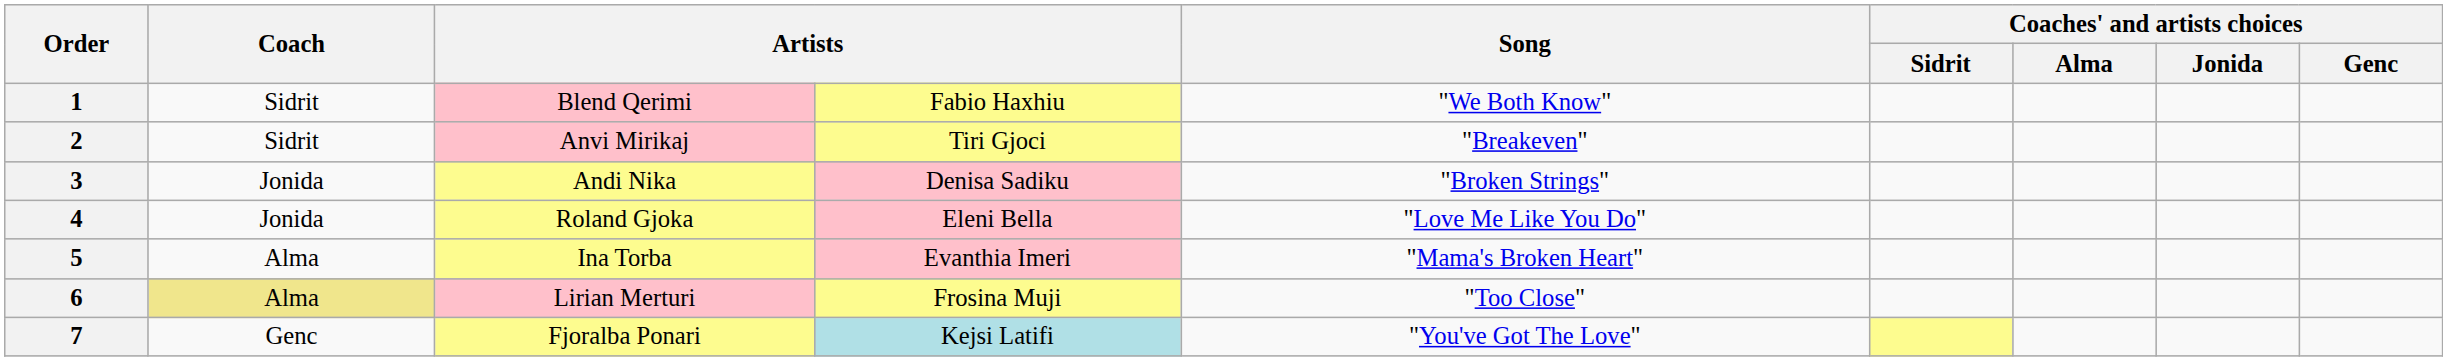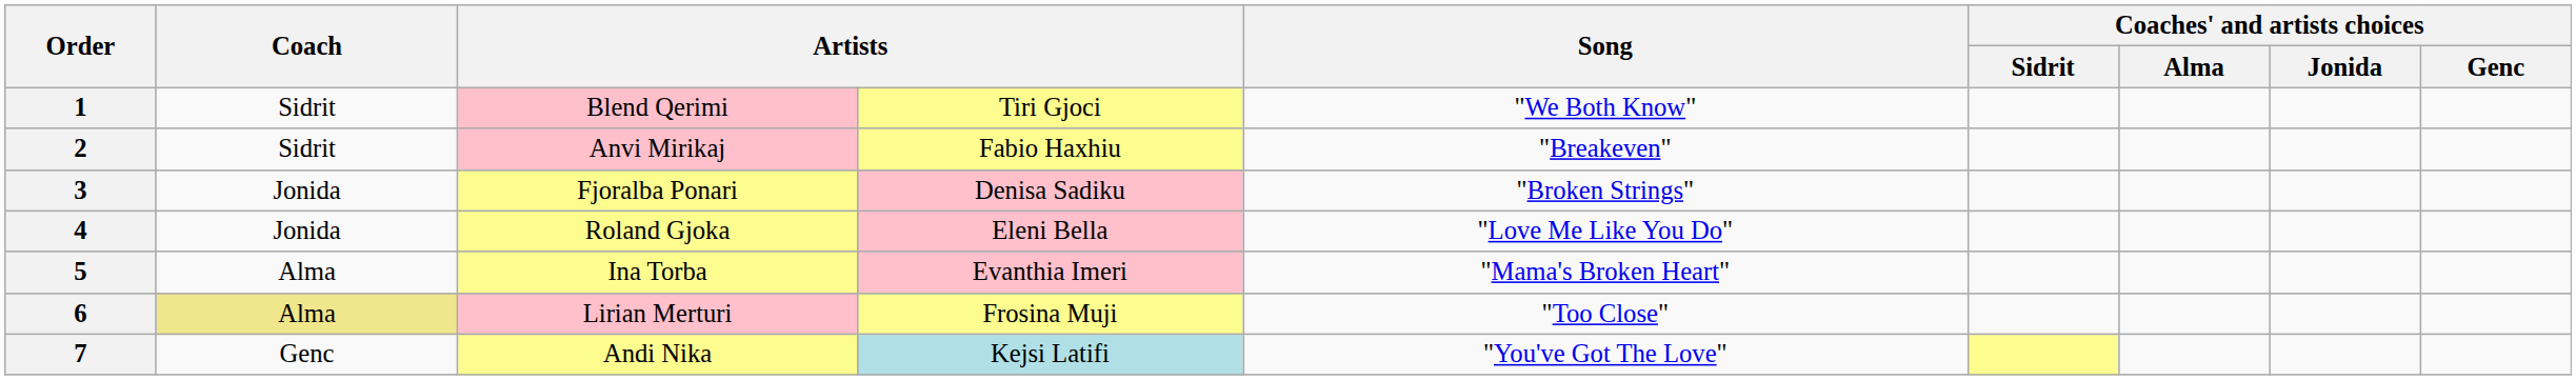 <table class="wikitable" style="text-align:center; width:100%;">
 <tr>
 <th scope="col" style="width:05%;" rowspan="2">Order</th>
 <th scope="col" style="width:10%;" rowspan="2">Coach</th>
 <th scope="col" style="width:26%;" colspan="2" rowspan="2">Artists</th>
 <th scope="col" style="width:24%;" rowspan="2">Song</th>
 <th scope="col" style="width:20%;" colspan="4">Coaches' and artists choices</th>
 </tr>
 <tr>
 <th style="width:05%;">Sidrit</th>
 <th style="width:05%;">Alma</th>
 <th style="width:05%;">Jonida</th>
 <th style="width:05%;">Genc</th>
 </tr>
 <tr>
 <th scope="col">1</th>
 <td>Sidrit</td>
 <td style="background:pink;text-align:center;">Blend Qerimi</td>
-<td style="background:#fdfc8f;text-align:center;">Fabio Haxhiu</td>
+<td style="background:#fdfc8f;text-align:center;">Tiri Gjoci</td>
 <td>"<a href='#'>We Both Know</a>"</td>
 <td></td>
 <td></td>
 <td></td>
 <td></td>
 </tr>
 <tr>
 <th scope="col">2</th>
 <td>Sidrit</td>
 <td style="background:pink;text-align:center;">Anvi Mirikaj</td>
-<td style="background:#fdfc8f;text-align:center;">Tiri Gjoci</td>
+<td style="background:#fdfc8f;text-align:center;">Fabio Haxhiu</td>
 <td>"<a href='#'>Breakeven</a>"</td>
 <td></td>
 <td></td>
 <td></td>
 <td></td>
 </tr>
 <tr>
 <th scope="col">3</th>
 <td>Jonida</td>
-<td style="background:#fdfc8f;text-align:center;">Andi Nika</td>
+<td style="background:#fdfc8f;text-align:center;">Fjoralba Ponari</td>
 <td style="background:pink;text-align:center;">Denisa Sadiku</td>
 <td>"<a href='#'>Broken Strings</a>"</td>
 <td></td>
 <td></td>
 <td></td>
 <td></td>
 </tr>
 <tr>
 <th scope="col">4</th>
 <td>Jonida</td>
 <td style="background:#fdfc8f;text-align:center;">Roland Gjoka</td>
 <td style="background:pink;text-align:center;">Eleni Bella</td>
 <td>"<a href='#'>Love Me Like You Do</a>"</td>
 <td></td>
 <td></td>
 <td></td>
 <td></td>
 </tr>
 <tr>
 <th scope="col">5</th>
 <td>Alma</td>
 <td style="background:#fdfc8f;text-align:center;">Ina Torba</td>
 <td style="background:pink;text-align:center;">Evanthia Imeri</td>
 <td>"<a href='#'>Mama's Broken Heart</a>"</td>
 <td></td>
 <td></td>
 <td></td>
 <td></td>
 </tr>
 <tr>
 <th scope="row">6</th>
 <td style="background: khaki;">Alma</td>
 <td style="background:pink;text-align:center;">Lirian Merturi</td>
 <td style="background:#fdfc8f;text-align:center;">Frosina Muji</td>
 <td>"<a href='#'>Too Close</a>"</td>
 <td></td>
 <td></td>
 <td></td>
 <td></td>
 </tr>
 <tr>
 <th scope="row">7</th>
 <td>Genc</td>
-<td style="background:#fdfc8f;text-align:center;">Fjoralba Ponari</td>
+<td style="background:#fdfc8f;text-align:center;">Andi Nika</td>
 <td style="background:#b0e0e6;text-align:center;">Kejsi Latifi</td>
 <td>"<a href='#'>You've Got The Love</a>"</td>
 <td style="background:#fdfc8f;"><strong></strong></td>
 <td></td>
 <td></td>
 <td></td>
 </tr>
 </table>
